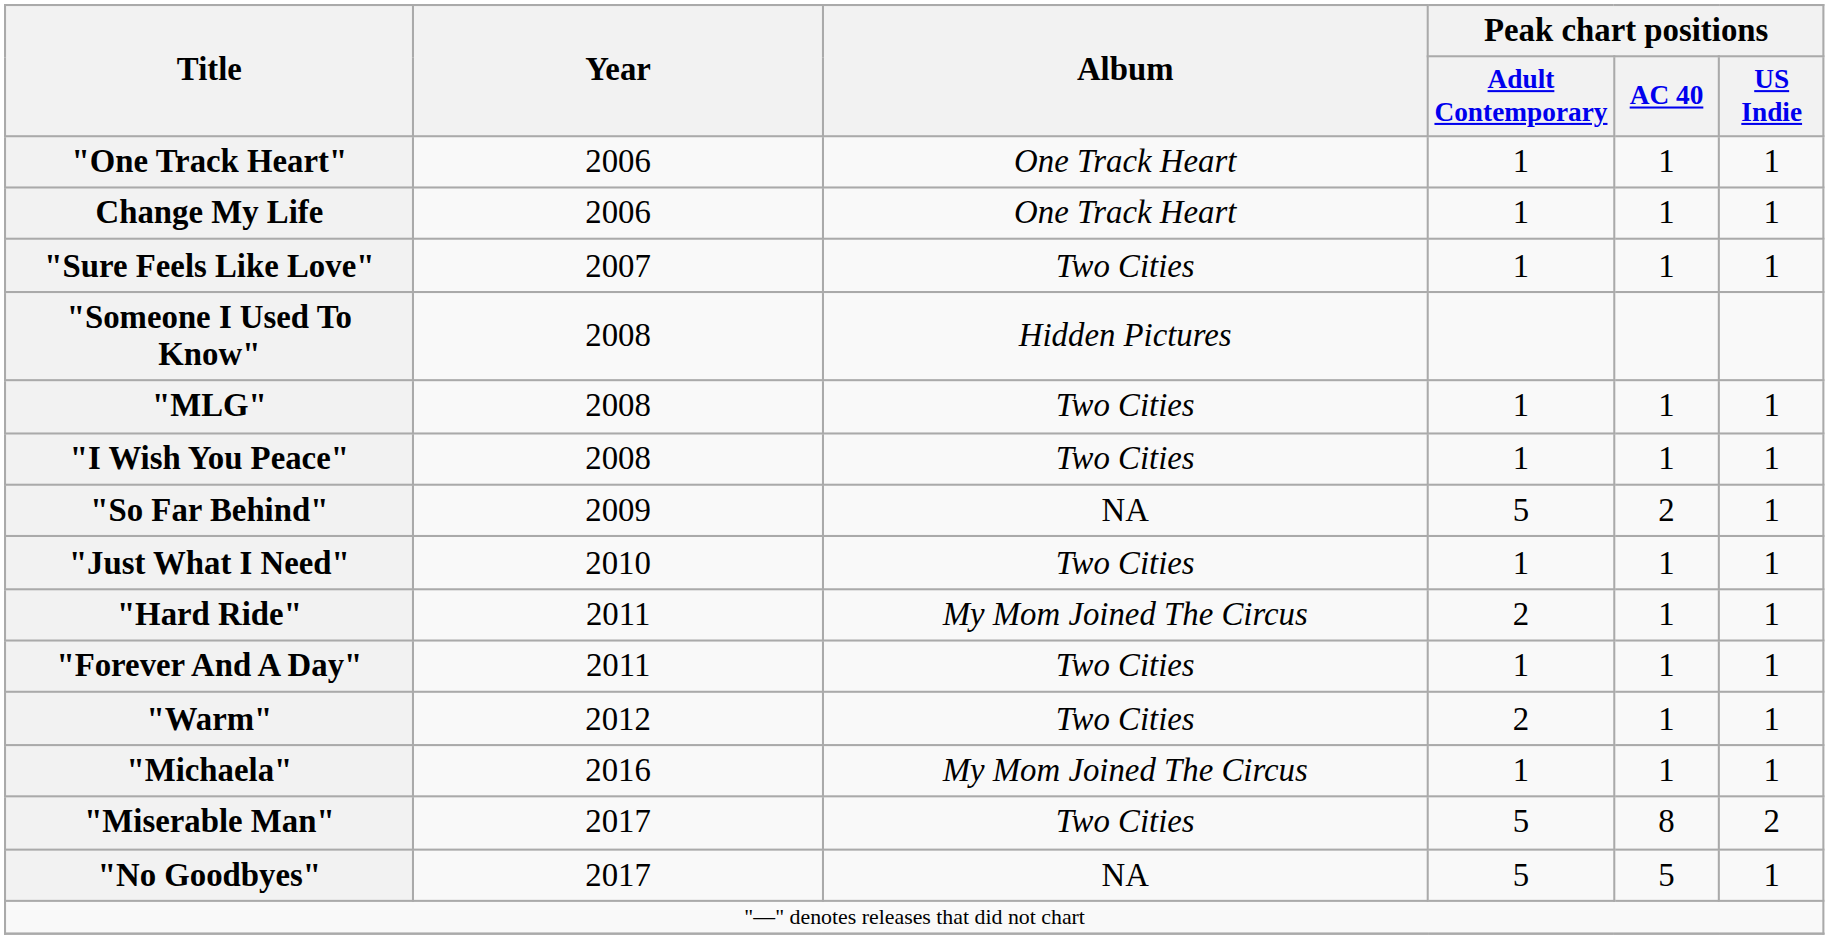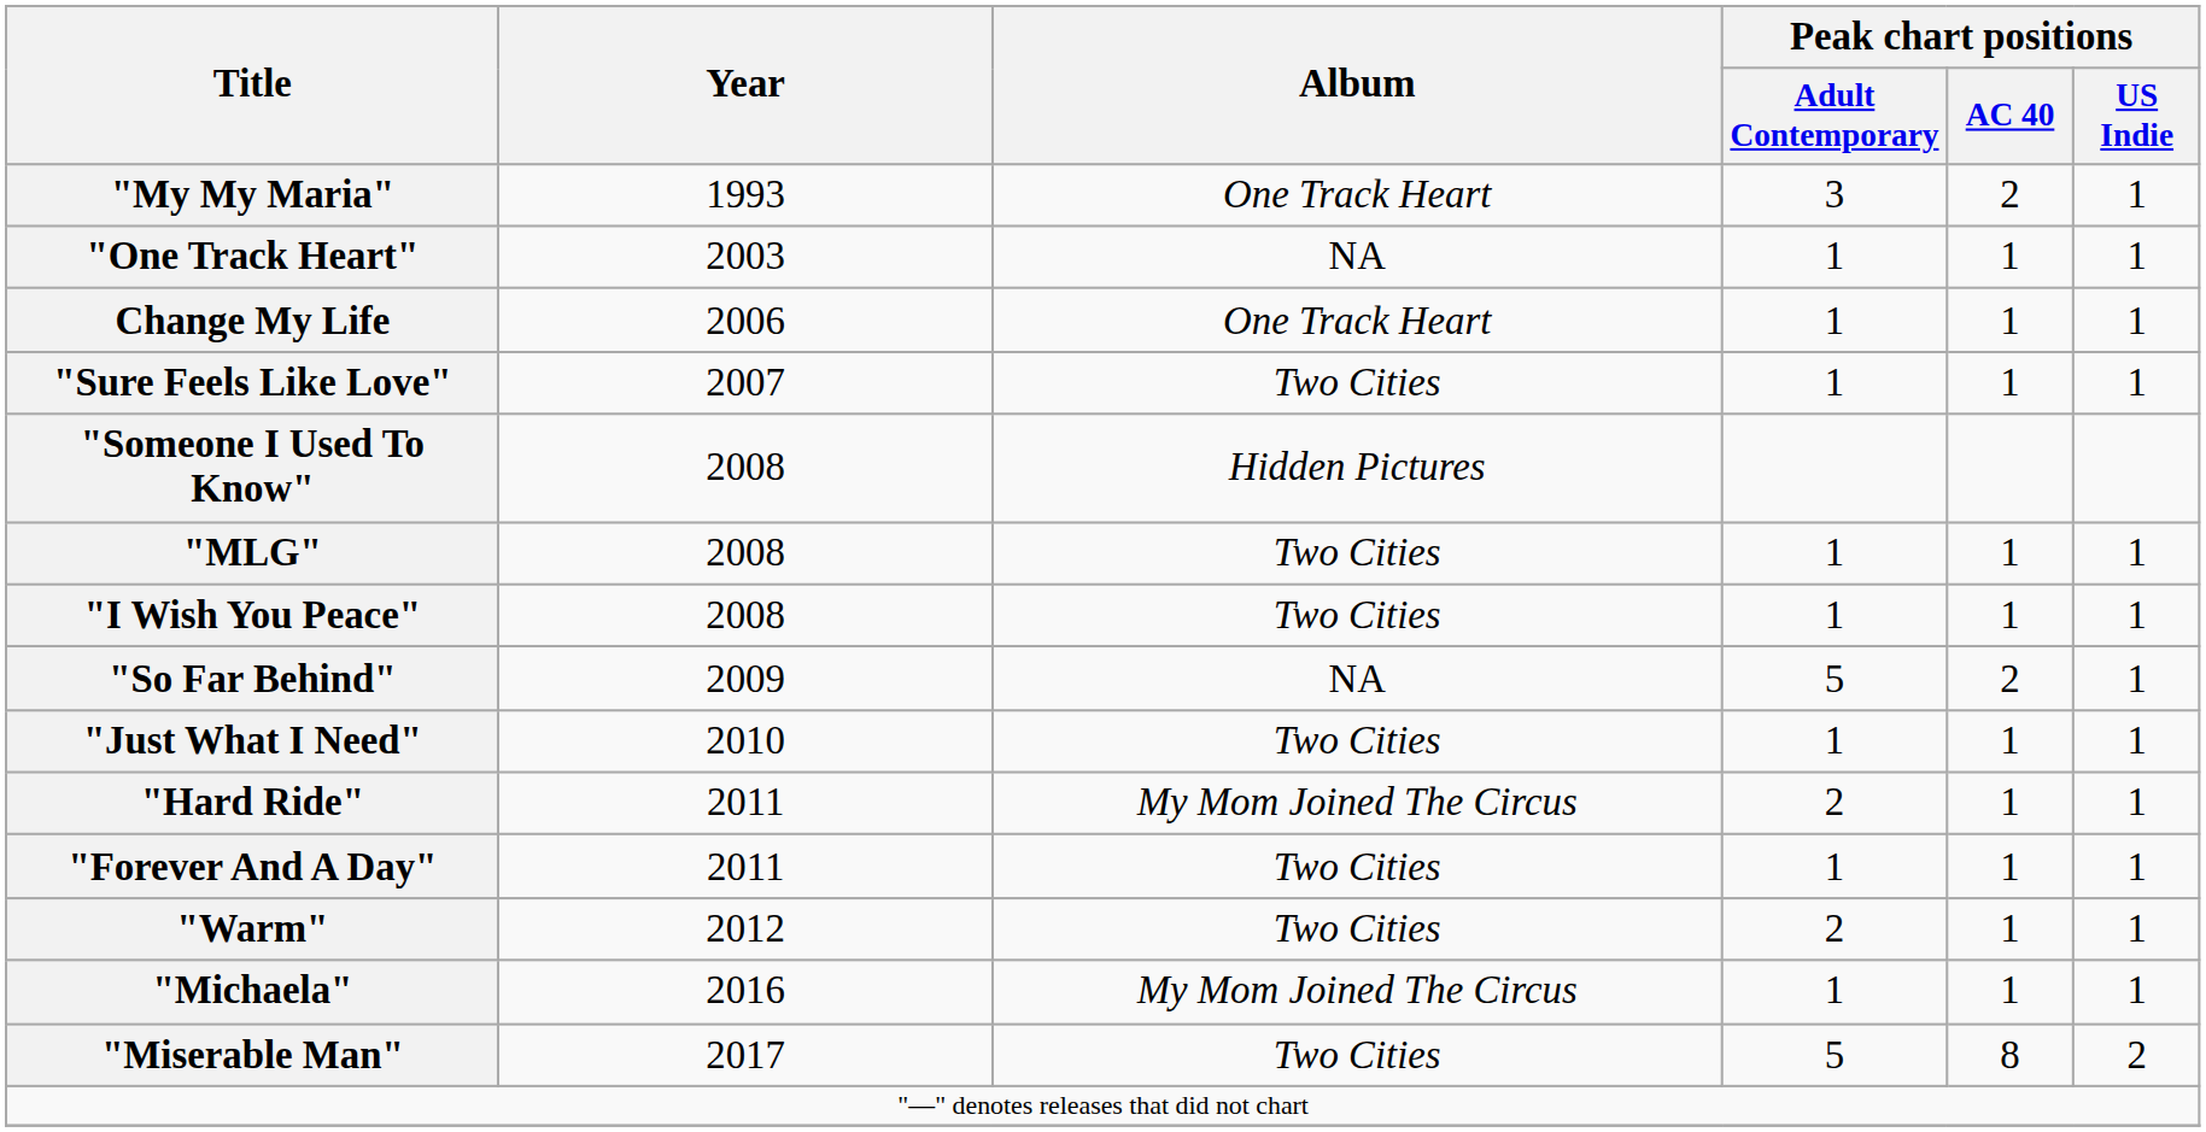 <table class="wikitable plainrowheaders" style="text-align:center;">
 <tr>
 <th rowspan="2" style="width:12em;">Title</th>
 <th rowspan="2" style="width:12em;">Year</th>
 <th rowspan="2" style="width:18em;">Album</th>
 <th colspan="3">Peak chart positions</th>
 </tr>
 <tr style="font-size:smaller;">
 <th width="45"><a href='#'>Adult Contemporary</a></th>
 <th width="45"><a href='#'>AC 40</a></th>
 <th width="45"><a href='#'>US Indie</a></th>
 </tr>
 <tr>
+<th scope="row">"My My Maria"</th>
+<td>1993</td>
+<td><em>One Track Heart</em></td>
+<td>3</td>
+<td>2</td>
+<td>1</td>
+</tr>
+<tr>
 <th scope="row">"One Track Heart"</th>
-<td>2006</td>
-<td><em>One Track Heart</em></td>
+<td>2003</td>
+<td>NA</td>
 <td>1</td>
 <td>1</td>
 <td>1</td>
 </tr>
 <tr>
 <th scope="row">Change My Life</th>
 <td>2006</td>
 <td><em>One Track Heart</em></td>
 <td>1</td>
 <td>1</td>
 <td>1</td>
 </tr>
 <tr>
 <th scope="row">"Sure Feels Like Love"</th>
 <td>2007</td>
 <td><em>Two Cities</em></td>
 <td>1</td>
 <td>1</td>
 <td>1</td>
 </tr>
 <tr>
 <th scope="row">"Someone I Used To Know"</th>
 <td>2008</td>
 <td><em>Hidden Pictures</em></td>
 <td></td>
 <td></td>
 <td></td>
 </tr>
 <tr>
 <th scope="row">"MLG"</th>
 <td>2008</td>
 <td><em>Two Cities</em></td>
 <td>1</td>
 <td>1</td>
 <td>1</td>
 </tr>
 <tr>
 <th scope="row">"I Wish You Peace"</th>
 <td>2008</td>
 <td><em>Two Cities</em></td>
 <td>1</td>
 <td>1</td>
 <td>1</td>
 </tr>
 <tr>
 <th scope="row">"So Far Behind"</th>
 <td>2009</td>
 <td>NA</td>
 <td>5</td>
 <td>2</td>
 <td>1</td>
 </tr>
 <tr>
 <th scope="row">"Just What I Need"</th>
 <td>2010</td>
 <td><em>Two Cities</em></td>
 <td>1</td>
 <td>1</td>
 <td>1</td>
 </tr>
 <tr>
 <th scope="row">"Hard Ride"</th>
 <td>2011</td>
 <td><em>My Mom Joined The Circus</em></td>
 <td>2</td>
 <td>1</td>
 <td>1</td>
 </tr>
 <tr>
 <th scope="row">"Forever And A Day"</th>
 <td>2011</td>
 <td><em>Two Cities</em></td>
 <td>1</td>
 <td>1</td>
 <td>1</td>
 </tr>
 <tr>
 <th scope="row">"Warm"</th>
 <td>2012</td>
 <td><em>Two Cities</em></td>
 <td>2</td>
 <td>1</td>
 <td>1</td>
 </tr>
 <tr>
 <th scope="row">"Michaela"</th>
 <td>2016</td>
 <td><em>My Mom Joined The Circus</em></td>
 <td>1</td>
 <td>1</td>
 <td>1</td>
 </tr>
 <tr>
 <th scope="row">"Miserable Man"</th>
 <td>2017</td>
 <td><em>Two Cities</em></td>
 <td>5</td>
 <td>8</td>
 <td>2</td>
 </tr>
 <tr>
-<th scope="row">"No Goodbyes"</th>
-<td>2017</td>
-<td>NA</td>
-<td>5</td>
-<td>5</td>
-<td>1</td>
-</tr>
-<tr>
 <td colspan="6" style="font-size:8pt">"—" denotes releases that did not chart</td>
 </tr>
 <tr>
 </tr>
 </table>
